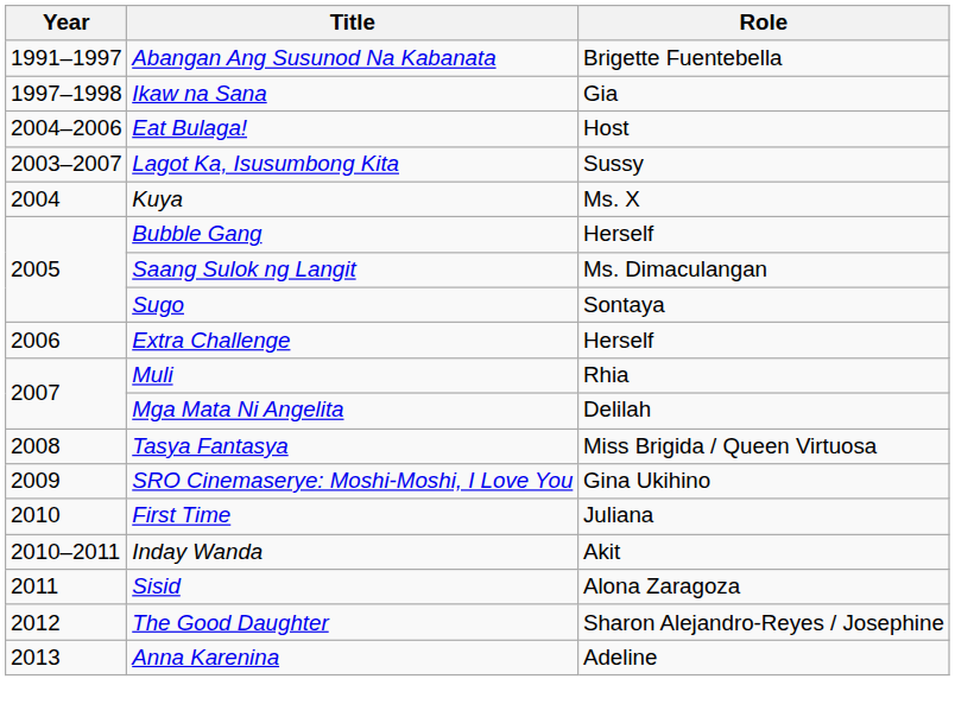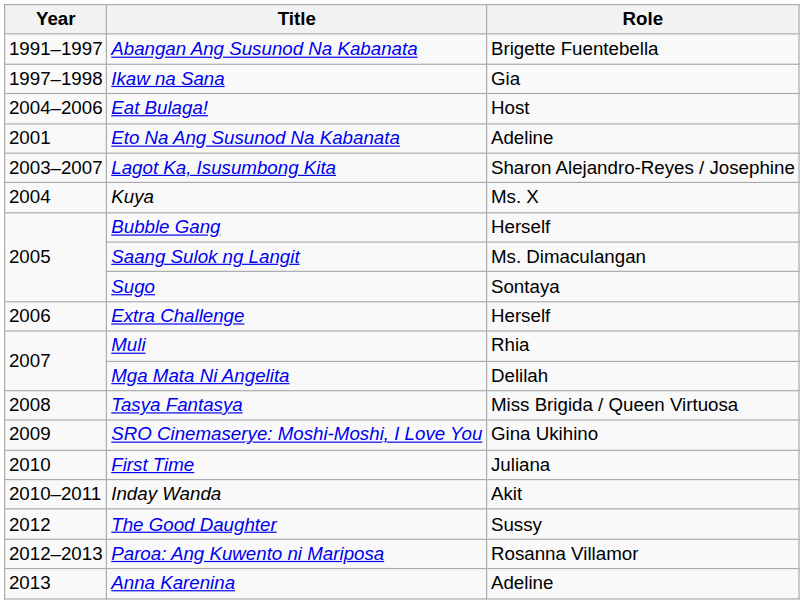 <table class="wikitable sortable">
 <tr>
 <th>Year</th>
 <th>Title</th>
 <th>Role</th>
 </tr>
 <tr>
 <td>1991–1997</td>
 <td><em><a href='#'>Abangan Ang Susunod Na Kabanata</a></em></td>
 <td>Brigette Fuentebella</td>
 </tr>
 <tr>
 <td>1997–1998</td>
 <td><em><a href='#'>Ikaw na Sana</a></em></td>
 <td>Gia</td>
 </tr>
 <tr>
 <td>2004–2006</td>
 <td><em><a href='#'>Eat Bulaga!</a></em></td>
 <td>Host</td>
 </tr>
 <tr>
+<td>2001</td>
+<td><em><a href='#'>Eto Na Ang Susunod Na Kabanata</a></em></td>
+<td>Adeline</td>
+</tr>
+<tr>
 <td>2003–2007</td>
 <td><em><a href='#'>Lagot Ka, Isusumbong Kita</a></em></td>
-<td>Sussy</td>
+<td>Sharon Alejandro-Reyes / Josephine</td>
 </tr>
 <tr>
 <td>2004</td>
 <td><em>Kuya</em></td>
 <td>Ms. X</td>
 </tr>
 <tr>
 <td rowspan="3">2005</td>
 <td><em><a href='#'>Bubble Gang</a></em></td>
 <td>Herself</td>
 </tr>
 <tr>
 <td><em><a href='#'>Saang Sulok ng Langit</a></em></td>
 <td>Ms. Dimaculangan</td>
 </tr>
 <tr>
 <td><em><a href='#'>Sugo</a></em></td>
 <td>Sontaya</td>
 </tr>
 <tr>
 <td>2006</td>
 <td><em><a href='#'>Extra Challenge</a></em></td>
 <td>Herself</td>
 </tr>
 <tr>
 <td Rowspan="2">2007</td>
 <td><em><a href='#'>Muli</a></em></td>
 <td>Rhia</td>
 </tr>
 <tr>
 <td><em><a href='#'>Mga Mata Ni Angelita</a></em></td>
 <td>Delilah</td>
 </tr>
 <tr>
 <td>2008</td>
 <td><em><a href='#'>Tasya Fantasya</a></em></td>
 <td>Miss Brigida / Queen Virtuosa</td>
 </tr>
 <tr>
 <td>2009</td>
 <td><em><a href='#'>SRO Cinemaserye: Moshi-Moshi, I Love You</a></em></td>
 <td>Gina Ukihino</td>
 </tr>
 <tr>
 <td>2010</td>
 <td><em><a href='#'>First Time</a></em></td>
 <td>Juliana</td>
 </tr>
 <tr>
 <td>2010–2011</td>
 <td><em>Inday Wanda</em></td>
 <td>Akit</td>
 </tr>
 <tr>
-<td>2011</td>
-<td><em><a href='#'>Sisid</a></em></td>
-<td>Alona Zaragoza</td>
+<td>2012</td>
+<td><em><a href='#'>The Good Daughter</a></em></td>
+<td>Sussy</td>
 </tr>
 <tr>
-<td>2012</td>
-<td><em><a href='#'>The Good Daughter</a></em></td>
-<td>Sharon Alejandro-Reyes / Josephine</td>
+<td>2012–2013</td>
+<td><em><a href='#'>Paroa: Ang Kuwento ni Mariposa</a></em></td>
+<td>Rosanna Villamor</td>
 </tr>
 <tr>
 <td rowspan="2">2013</td>
 <td><em><a href='#'>Anna Karenina</a></em></td>
 <td>Adeline</td>
 </tr>
 </table>
